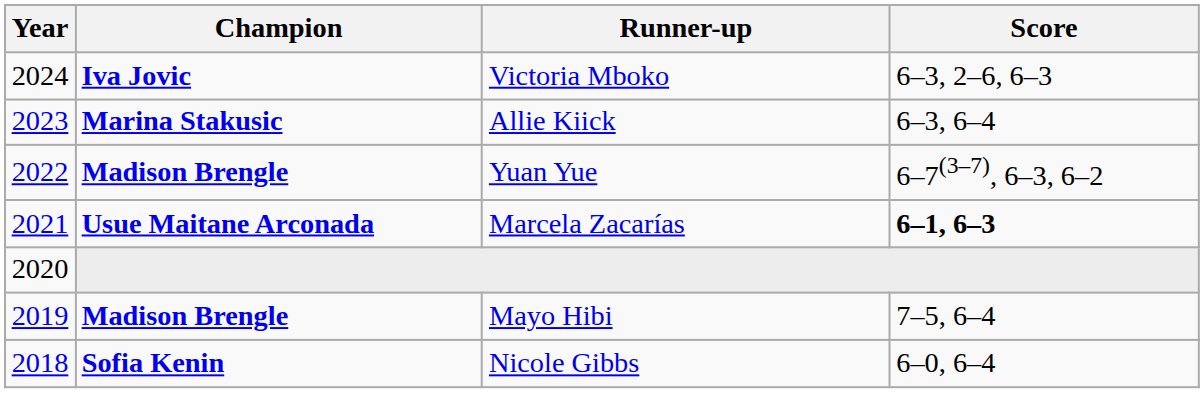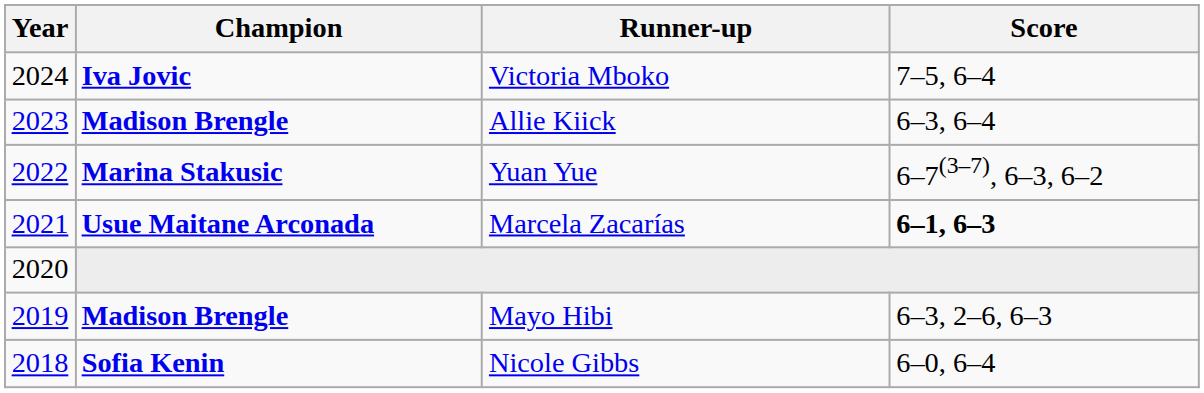 <table class="wikitable" style="font-size:90%">
 <tr>
 <th>Year</th>
 <th width="200">Champion</th>
 <th width="200">Runner-up</th>
 <th width="150">Score</th>
 </tr>
 <tr>
 <td>2024</td>
 <td><strong> <a href='#'>Iva Jovic</a></strong></td>
 <td> <a href='#'>Victoria Mboko</a></td>
-<td>6–3, 2–6, 6–3</td>
+<td>7–5, 6–4</td>
 </tr>
 <tr>
 <td><a href='#'>2023</a></td>
-<td><strong> <a href='#'>Marina Stakusic</a></strong></td>
+<td><strong> <a href='#'>Madison Brengle</a></strong></td>
 <td> <a href='#'>Allie Kiick</a></td>
 <td>6–3, 6–4</td>
 </tr>
 <tr>
 <td><a href='#'>2022</a></td>
-<td><strong> <a href='#'>Madison Brengle</a></strong></td>
+<td><strong> <a href='#'>Marina Stakusic</a></strong></td>
 <td> <a href='#'>Yuan Yue</a></td>
 <td>6–7<sup>(3–7)</sup>, 6–3, 6–2</td>
 </tr>
 <tr>
 <td><a href='#'>2021</a></td>
 <td><strong> <a href='#'>Usue Maitane Arconada</a></strong></td>
 <td> <a href='#'>Marcela Zacarías</a></td>
 <td><strong>6–1, 6–3</strong></td>
 </tr>
 <tr>
 <td>2020</td>
 <td colspan=3 bgcolor="#ededed"></td>
 </tr>
 <tr>
 <td><a href='#'>2019</a></td>
 <td><strong> <a href='#'>Madison Brengle</a></strong></td>
 <td> <a href='#'>Mayo Hibi</a></td>
-<td>7–5, 6–4</td>
+<td>6–3, 2–6, 6–3</td>
 </tr>
 <tr>
 <td><a href='#'>2018</a></td>
 <td><strong> <a href='#'>Sofia Kenin</a></strong></td>
 <td> <a href='#'>Nicole Gibbs</a></td>
 <td>6–0, 6–4</td>
 </tr>
 </table>
